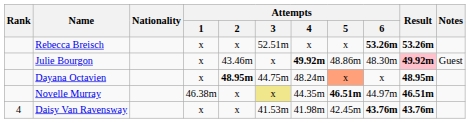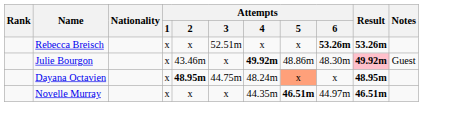 <table class="wikitable sortable" style="text-align:center">
 <tr>
 <th rowspan=2>Rank</th>
 <th rowspan=2>Name</th>
 <th rowspan=2>Nationality</th>
 <th colspan=6>Attempts</th>
 <th rowspan=2>Result</th>
 <th rowspan=2>Notes</th>
 </tr>
 <tr>
 <th>1</th>
 <th>2</th>
 <th>3</th>
 <th>4</th>
 <th>5</th>
 <th>6</th>
 </tr>
 <tr>
 <td align=center></td>
 <td align=left><a href='#'>Rebecca Breisch</a></td>
 <td align=left></td>
 <td>x</td>
 <td>x</td>
 <td>52.51m</td>
 <td>x</td>
 <td>x</td>
 <td><strong>53.26m</strong></td>
 <td><strong>53.26m</strong></td>
 <td></td>
 </tr>
 <tr>
 <td align=center></td>
 <td align=left><a href='#'>Julie Bourgon</a></td>
 <td align=left></td>
 <td>x</td>
 <td>43.46m</td>
 <td>x</td>
 <td><strong>49.92m</strong></td>
 <td>48.86m</td>
 <td>48.30m</td>
 <td style="background: pink;"><strong>49.92m </strong></td>
 <td>Guest</td>
 </tr>
 <tr>
 <td align=center></td>
 <td align=left><a href='#'>Dayana Octavien</a></td>
 <td align=left></td>
 <td>x</td>
 <td><strong>48.95m</strong></td>
 <td>44.75m</td>
 <td>48.24m</td>
 <td style="background: lightsalmon;">x</td>
 <td>x</td>
 <td><strong>48.95m</strong></td>
 <td></td>
 </tr>
 <tr>
 <td align=center></td>
 <td align=left><a href='#'>Novelle Murray</a></td>
 <td align=left></td>
-<td>46.38m</td>
 <td>x</td>
-<td style="background: khaki;">x</td>
+<td>x</td>
+<td>x</td>
 <td>44.35m</td>
 <td><strong>46.51m</strong></td>
 <td>44.97m</td>
 <td><strong>46.51m</strong></td>
 <td></td>
 </tr>
-<tr>
-<td align=center>4</td>
-<td align=left><a href='#'>Daisy Van Ravensway</a></td>
-<td align=left></td>
-<td>x</td>
-<td>x</td>
-<td>41.53m</td>
-<td>41.98m</td>
-<td>42.45m</td>
-<td><strong>43.76m</strong></td>
-<td><strong>43.76m</strong></td>
-<td></td>
-</tr>
 </table>
